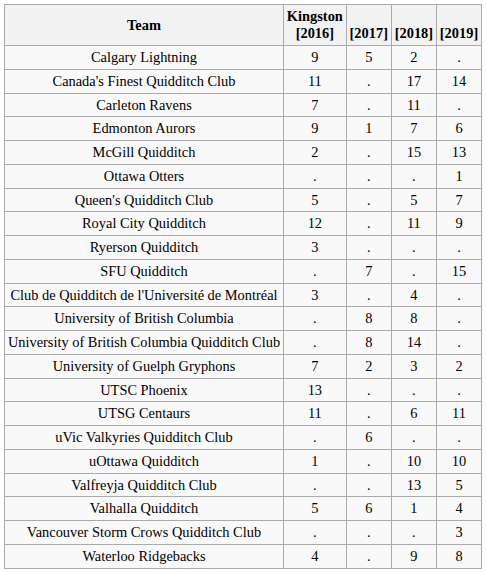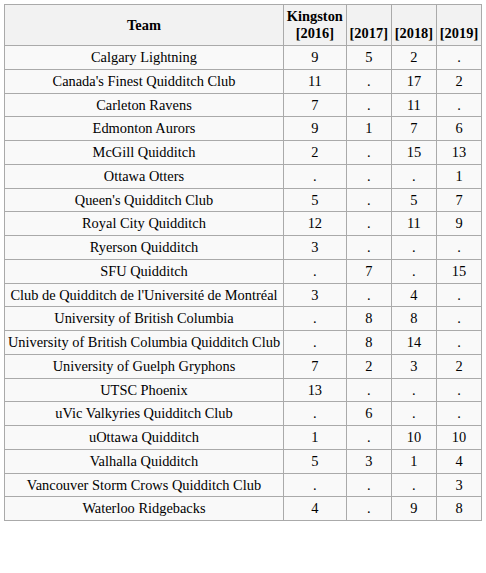 <table class="wikitable sortable" style="font-size:90%; text-align:center">
 <tr>
 <th>Team</th>
 <th data-sort-type="number"> Kingston<br>[2016]<br></th>
 <th data-sort-type="number"><br>[2017]<br></th>
 <th data-sort-type="number"><br>[2018]<br></th>
 <th data-sort-type="number"><br>[2019]<br></th>
 </tr>
 <tr>
 <td>Calgary Lightning</td>
 <td>9</td>
 <td>5</td>
 <td>2</td>
 <td>.</td>
 </tr>
 <tr>
 <td>Canada's Finest Quidditch Club</td>
 <td>11</td>
 <td>.</td>
 <td>17</td>
-<td>14</td>
+<td>2</td>
 </tr>
 <tr>
 <td>Carleton Ravens</td>
 <td>7</td>
 <td>.</td>
 <td>11</td>
 <td>.</td>
 </tr>
 <tr>
 <td>Edmonton Aurors</td>
 <td>9</td>
 <td>1</td>
 <td>7</td>
 <td>6</td>
 </tr>
 <tr>
 <td>McGill Quidditch</td>
 <td>2</td>
 <td>.</td>
 <td>15</td>
 <td>13</td>
 </tr>
 <tr>
 <td>Ottawa Otters</td>
 <td>.</td>
 <td>.</td>
 <td>.</td>
 <td>1</td>
 </tr>
 <tr>
 <td>Queen's Quidditch Club</td>
 <td>5</td>
 <td>.</td>
 <td>5</td>
 <td>7</td>
 </tr>
 <tr>
 <td>Royal City Quidditch</td>
 <td>12</td>
 <td>.</td>
 <td>11</td>
 <td>9</td>
 </tr>
 <tr>
 <td>Ryerson Quidditch</td>
 <td>3</td>
 <td>.</td>
 <td>.</td>
 <td>.</td>
 </tr>
 <tr>
 <td>SFU Quidditch</td>
 <td>.</td>
 <td>7</td>
 <td>.</td>
 <td>15</td>
 </tr>
 <tr>
 <td>Club de Quidditch de l'Université de Montréal</td>
 <td>3</td>
 <td>.</td>
 <td>4</td>
 <td>.</td>
 </tr>
 <tr>
 <td>University of British Columbia</td>
 <td>.</td>
 <td>8</td>
 <td>8</td>
 <td>.</td>
 </tr>
 <tr>
 <td>University of British Columbia Quidditch Club</td>
 <td>.</td>
 <td>8</td>
 <td>14</td>
 <td>.</td>
 </tr>
 <tr>
 <td>University of Guelph Gryphons</td>
 <td>7</td>
 <td>2</td>
 <td>3</td>
 <td>2</td>
 </tr>
 <tr>
 <td>UTSC Phoenix</td>
 <td>13</td>
 <td>.</td>
 <td>.</td>
 <td>.</td>
 </tr>
 <tr>
-<td>UTSG Centaurs</td>
-<td>11</td>
-<td>.</td>
-<td>6</td>
-<td>11</td>
-</tr>
-<tr>
 <td>uVic Valkyries Quidditch Club</td>
 <td>.</td>
 <td>6</td>
 <td>.</td>
 <td>.</td>
 </tr>
 <tr>
 <td>uOttawa Quidditch</td>
 <td>1</td>
 <td>.</td>
 <td>10</td>
 <td>10</td>
 </tr>
 <tr>
-<td>Valfreyja Quidditch Club</td>
-<td>.</td>
-<td>.</td>
-<td>13</td>
-<td>5</td>
-</tr>
-<tr>
 <td>Valhalla Quidditch</td>
 <td>5</td>
-<td>6</td>
+<td>3</td>
 <td>1</td>
 <td>4</td>
 </tr>
 <tr>
 <td>Vancouver Storm Crows Quidditch Club</td>
 <td>.</td>
 <td>.</td>
 <td>.</td>
 <td>3</td>
 </tr>
 <tr>
 <td>Waterloo Ridgebacks</td>
 <td>4</td>
 <td>.</td>
 <td>9</td>
 <td>8</td>
 </tr>
 </table>
